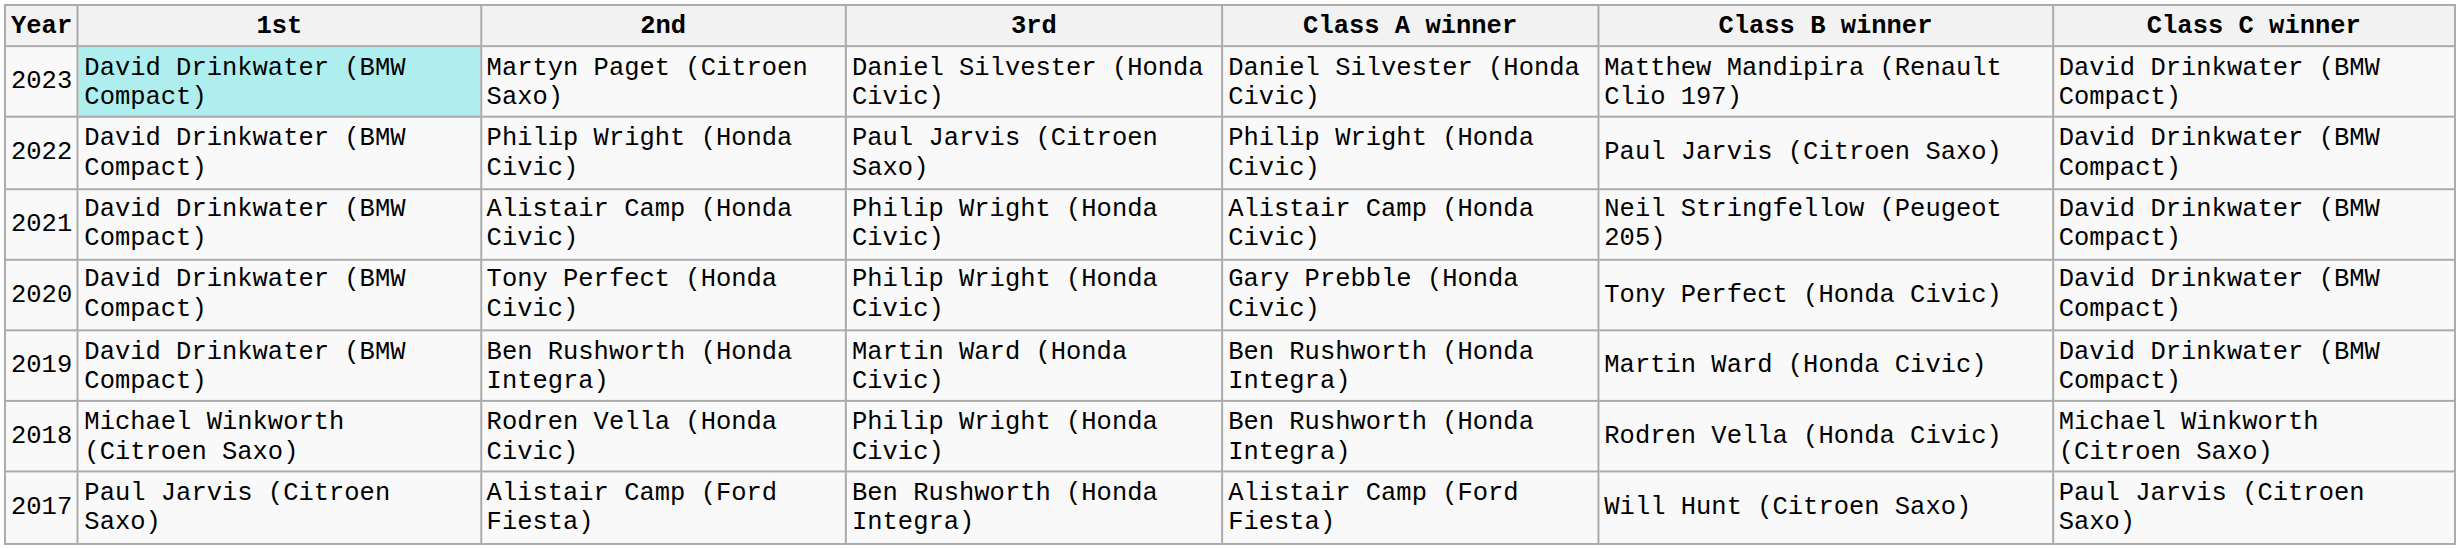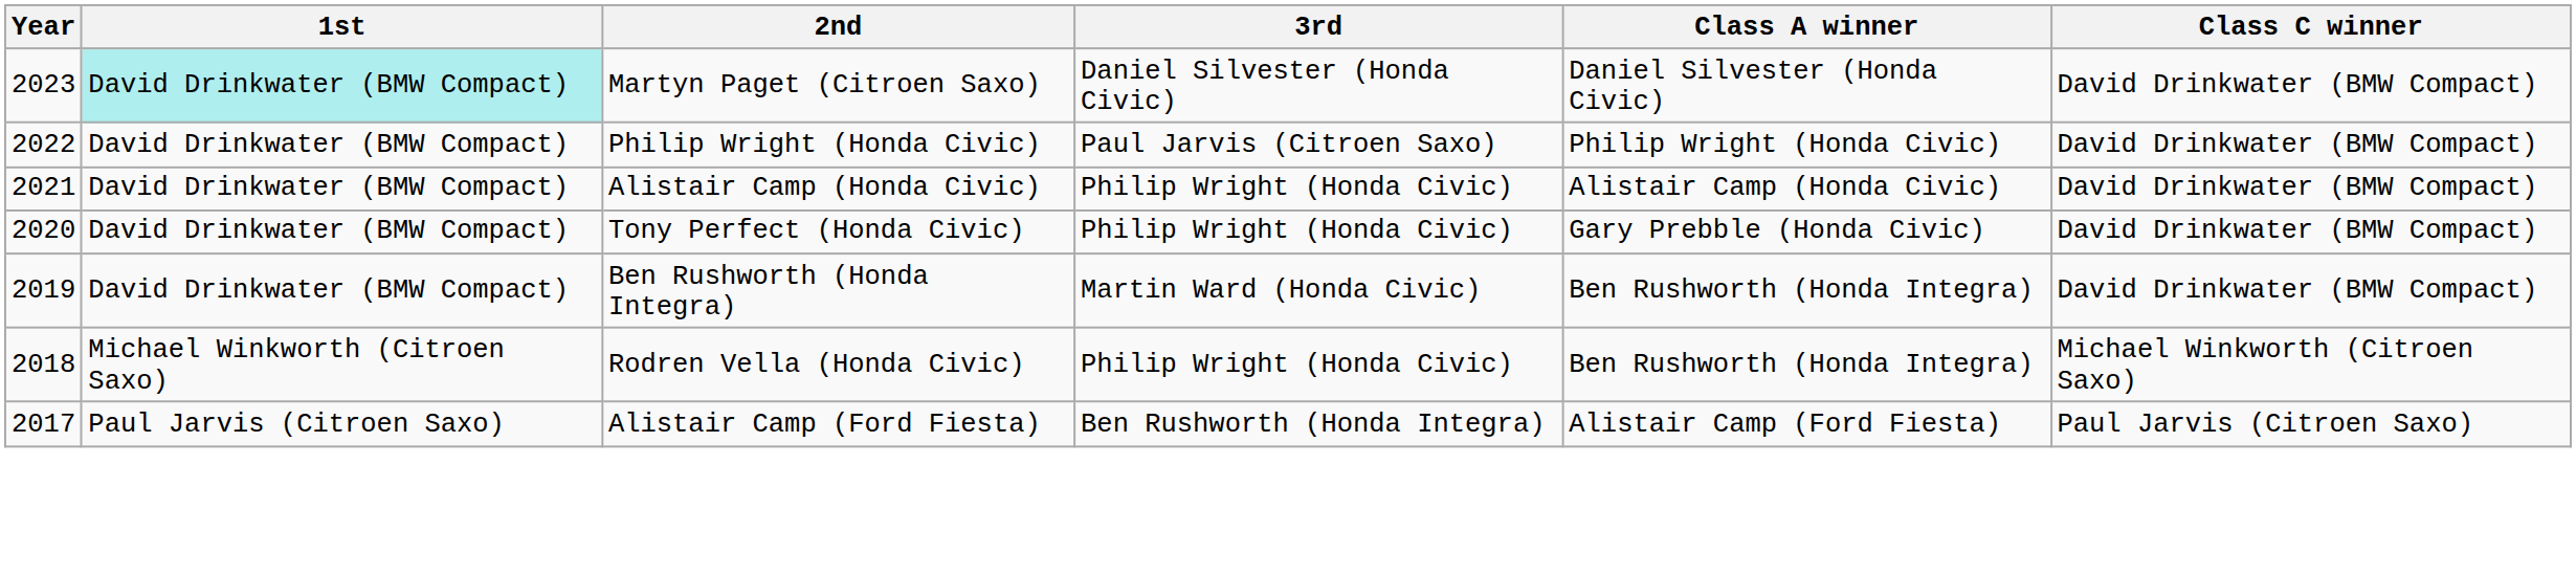 <table class="wikitable">
 <tr>
 <th>Year</th>
 <th>1st</th>
 <th>2nd</th>
 <th>3rd</th>
 <th>Class A winner</th>
-<th>Class B winner</th>
 <th>Class C winner</th>
 </tr>
 <tr>
 <td>2023</td>
 <td style="background: paleturquoise;">David Drinkwater (BMW Compact)</td>
 <td>Martyn Paget (Citroen Saxo)</td>
 <td>Daniel Silvester (Honda Civic)</td>
 <td>Daniel Silvester (Honda Civic)</td>
-<td>Matthew Mandipira (Renault Clio 197)</td>
 <td>David Drinkwater (BMW Compact)</td>
 </tr>
 <tr>
 <td>2022</td>
 <td>David Drinkwater (BMW Compact)</td>
 <td>Philip Wright (Honda Civic)</td>
 <td>Paul Jarvis (Citroen Saxo)</td>
 <td>Philip Wright (Honda Civic)</td>
-<td>Paul Jarvis (Citroen Saxo)</td>
 <td>David Drinkwater (BMW Compact)</td>
 </tr>
 <tr>
 <td>2021</td>
 <td>David Drinkwater (BMW Compact)</td>
 <td>Alistair Camp (Honda Civic)</td>
 <td>Philip Wright (Honda Civic)</td>
 <td>Alistair Camp (Honda Civic)</td>
-<td>Neil Stringfellow (Peugeot 205)</td>
 <td>David Drinkwater (BMW Compact)</td>
 </tr>
 <tr>
 <td>2020</td>
 <td>David Drinkwater (BMW Compact)</td>
 <td>Tony Perfect (Honda Civic)</td>
 <td>Philip Wright (Honda Civic)</td>
 <td>Gary Prebble (Honda Civic)</td>
-<td>Tony Perfect (Honda Civic)</td>
 <td>David Drinkwater (BMW Compact)</td>
 </tr>
 <tr>
 <td>2019</td>
 <td>David Drinkwater (BMW Compact)</td>
 <td>Ben Rushworth (Honda Integra)</td>
 <td>Martin Ward (Honda Civic)</td>
 <td>Ben Rushworth (Honda Integra)</td>
-<td>Martin Ward (Honda Civic)</td>
 <td>David Drinkwater (BMW Compact)</td>
 </tr>
 <tr>
 <td>2018</td>
 <td>Michael Winkworth (Citroen Saxo)</td>
 <td>Rodren Vella (Honda Civic)</td>
 <td>Philip Wright (Honda Civic)</td>
 <td>Ben Rushworth (Honda Integra)</td>
-<td>Rodren Vella (Honda Civic)</td>
 <td>Michael Winkworth (Citroen Saxo)</td>
 </tr>
 <tr>
 <td>2017</td>
 <td>Paul Jarvis (Citroen Saxo)</td>
 <td>Alistair Camp (Ford Fiesta)</td>
 <td>Ben Rushworth (Honda Integra)</td>
 <td>Alistair Camp (Ford Fiesta)</td>
-<td>Will Hunt (Citroen Saxo)</td>
 <td>Paul Jarvis (Citroen Saxo)</td>
 </tr>
 </table>
